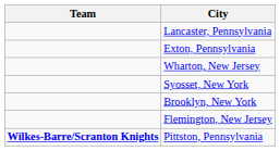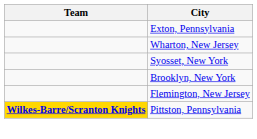 <table class="wikitable">
 <tr align="center">
 <th>Team</th>
 <th>City</th>
-</tr>
-<tr align="left">
-<td><strong></strong></td>
-<td><a href='#'>Lancaster, Pennsylvania</a></td>
 </tr>
 <tr align="left">
 <td><strong></strong></td>
 <td><a href='#'>Exton, Pennsylvania</a></td>
 </tr>
 <tr align="left">
 <td><strong></strong></td>
 <td><a href='#'>Wharton, New Jersey</a></td>
 </tr>
 <tr align="left">
 <td><strong></strong></td>
 <td><a href='#'>Syosset, New York</a></td>
 </tr>
 <tr align="left">
 <td><strong></strong></td>
 <td><a href='#'>Brooklyn, New York</a></td>
 </tr>
 <tr align="left">
 <td><strong></strong></td>
 <td><a href='#'>Flemington, New Jersey</a></td>
 </tr>
 <tr align="left">
-<td><strong><a href='#'>Wilkes-Barre/Scranton Knights</a></strong></td>
+<td style="background: gold;"><strong><a href='#'>Wilkes-Barre/Scranton Knights</a></strong></td>
 <td><a href='#'>Pittston, Pennsylvania</a></td>
 </tr>
 </table>
